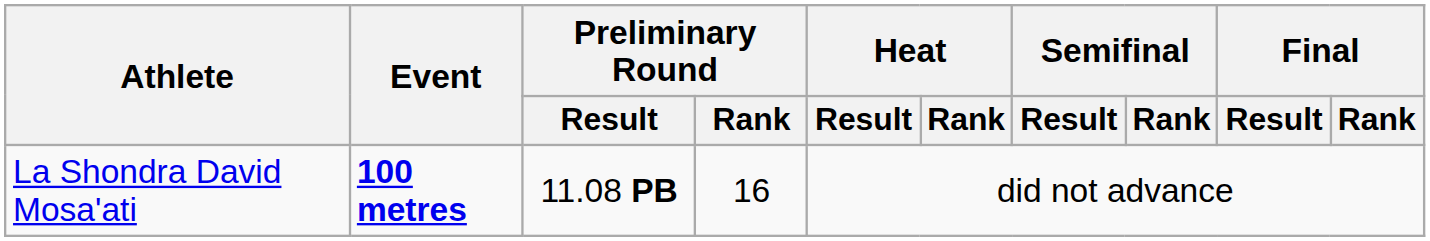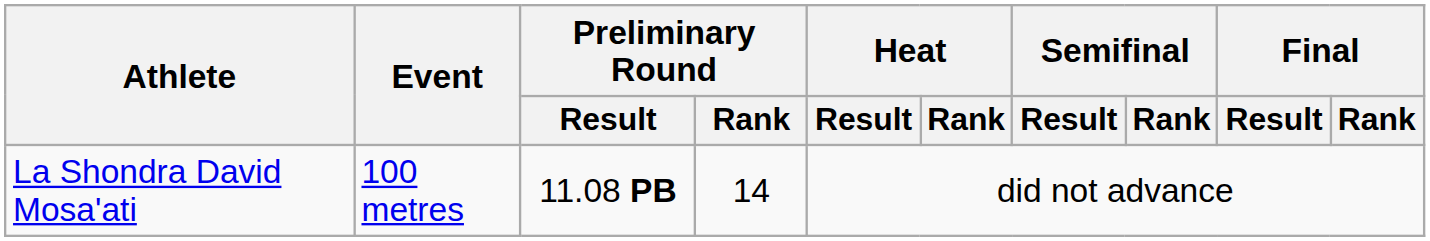 <table class="wikitable" style="font-size:90%">
 <tr>
 <th rowspan="2">Athlete</th>
 <th rowspan="2">Event</th>
 <th colspan="2">Preliminary Round</th>
 <th colspan="2">Heat</th>
 <th colspan="2">Semifinal</th>
 <th colspan="2">Final</th>
 </tr>
 <tr style="font-size:95%">
 <th>Result</th>
 <th>Rank</th>
 <th>Result</th>
 <th>Rank</th>
 <th>Result</th>
 <th>Rank</th>
 <th>Result</th>
 <th>Rank</th>
 </tr>
 <tr style=text-align:center>
 <td style=text-align:left><a href='#'>La Shondra David Mosa'ati</a></td>
-<td style=text-align:left><strong><a href='#'>100 metres</a></strong></td>
+<td style=text-align:left><a href='#'>100 metres</a></td>
 <td>11.08 <strong>PB</strong></td>
-<td>16</td>
+<td>14</td>
 <td colspan=6>did not advance</td>
 </tr>
 </table>
